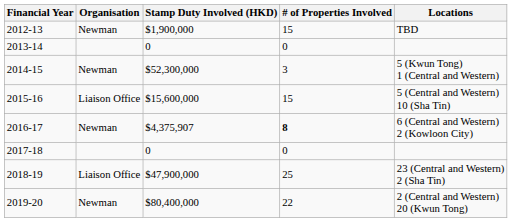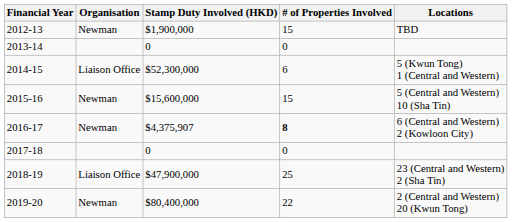 <table class="wikitable">
 <tr>
 <th>Financial Year</th>
 <th>Organisation</th>
 <th>Stamp Duty Involved (HKD)</th>
 <th># of Properties Involved</th>
 <th>Locations</th>
 </tr>
 <tr>
 <td>2012-13</td>
 <td>Newman</td>
 <td>$1,900,000</td>
 <td>15</td>
 <td>TBD</td>
 </tr>
 <tr>
 <td>2013-14</td>
 <td></td>
 <td>0</td>
 <td>0</td>
 <td></td>
 </tr>
 <tr>
 <td>2014-15</td>
-<td>Newman</td>
+<td>Liaison Office</td>
 <td>$52,300,000</td>
-<td>3</td>
+<td>6</td>
 <td>5 (Kwun Tong)<br>1 (Central and Western)</td>
 </tr>
 <tr>
 <td>2015-16</td>
-<td>Liaison Office</td>
+<td>Newman</td>
 <td>$15,600,000</td>
 <td>15</td>
 <td>5 (Central and Western)<br>10 (Sha Tin)</td>
 </tr>
 <tr>
 <td>2016-17</td>
 <td>Newman</td>
 <td>$4,375,907</td>
 <td><strong>8</strong></td>
 <td>6 (Central and Western)<br>2 (Kowloon City)</td>
 </tr>
 <tr>
 <td>2017-18</td>
 <td></td>
 <td>0</td>
 <td>0</td>
 <td></td>
 </tr>
 <tr>
 <td>2018-19</td>
 <td>Liaison Office</td>
 <td>$47,900,000</td>
 <td>25</td>
 <td>23 (Central and Western)<br>2 (Sha Tin)</td>
 </tr>
 <tr>
 <td>2019-20</td>
 <td>Newman</td>
 <td>$80,400,000</td>
 <td>22</td>
 <td>2 (Central and Western)<br>20 (Kwun Tong)</td>
 </tr>
 </table>
